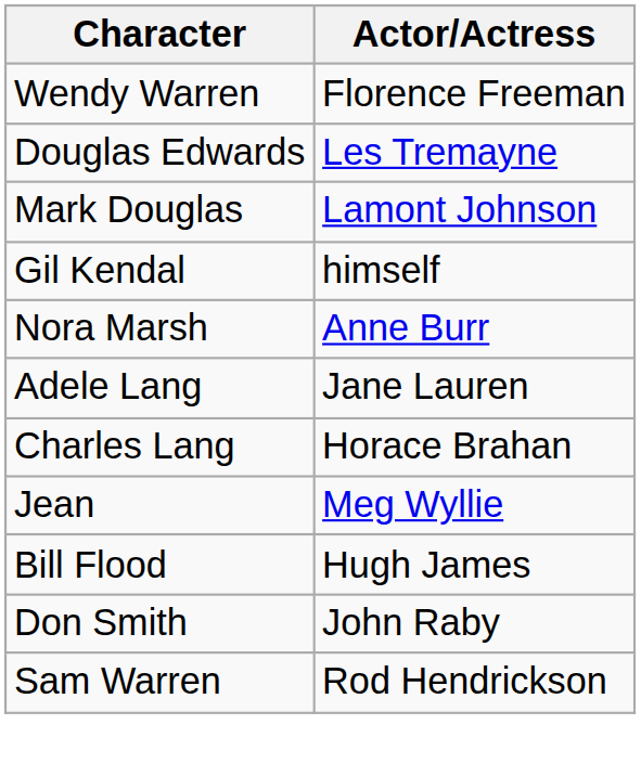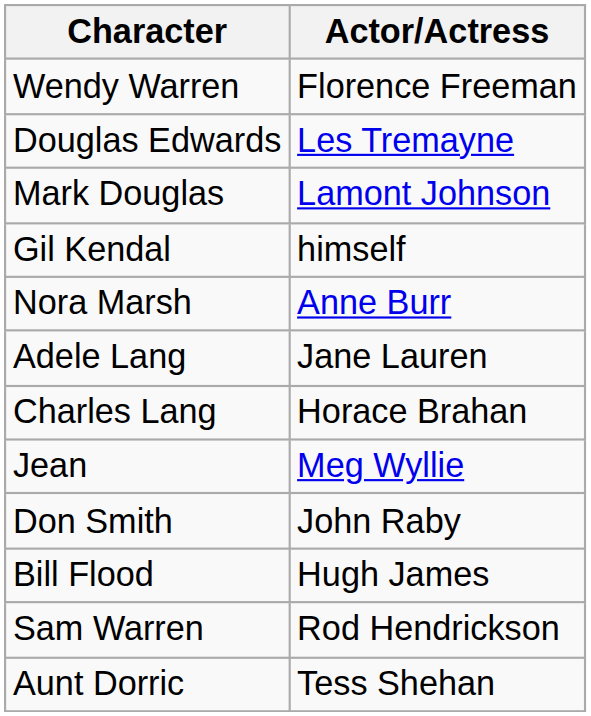 <table class="wikitable">
 <tr>
 <th>Character</th>
 <th>Actor/Actress</th>
 </tr>
 <tr>
 <td>Wendy Warren</td>
 <td>Florence Freeman</td>
 </tr>
 <tr>
 <td>Douglas Edwards</td>
 <td><a href='#'>Les Tremayne</a></td>
 </tr>
 <tr>
 <td>Mark Douglas</td>
 <td><a href='#'>Lamont Johnson</a></td>
 </tr>
 <tr>
 <td>Gil Kendal</td>
 <td>himself</td>
 </tr>
 <tr>
 <td>Nora Marsh</td>
 <td><a href='#'>Anne Burr</a></td>
 </tr>
 <tr>
 <td>Adele Lang</td>
 <td>Jane Lauren</td>
 </tr>
 <tr>
 <td>Charles Lang</td>
 <td>Horace Brahan</td>
 </tr>
 <tr>
 <td>Jean</td>
 <td><a href='#'>Meg Wyllie</a></td>
 </tr>
 <tr>
+<td>Don Smith</td>
+<td>John Raby</td>
+</tr>
+<tr>
 <td>Bill Flood</td>
 <td>Hugh James</td>
-</tr>
-<tr>
-<td>Don Smith</td>
-<td>John Raby</td>
 </tr>
 <tr>
 <td>Sam Warren</td>
 <td>Rod Hendrickson</td>
 </tr>
+<tr>
+<td>Aunt Dorric</td>
+<td>Tess Shehan</td>
+</tr>
 </table>
